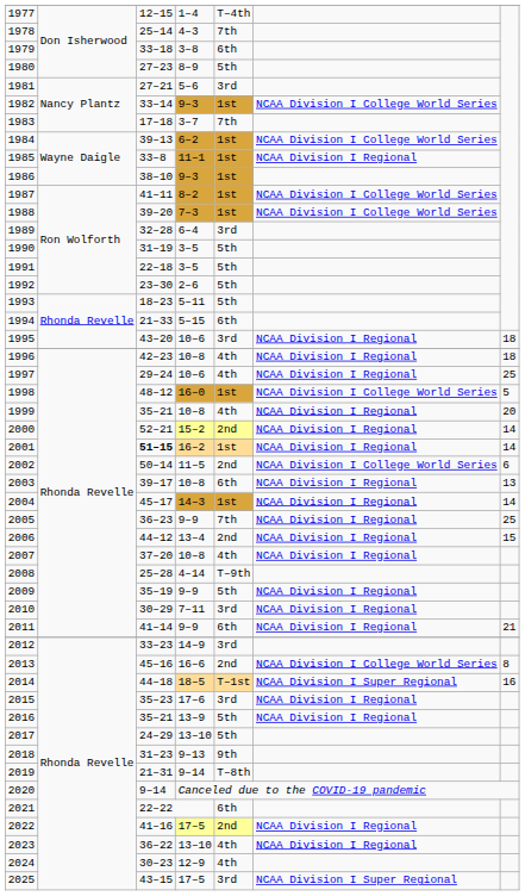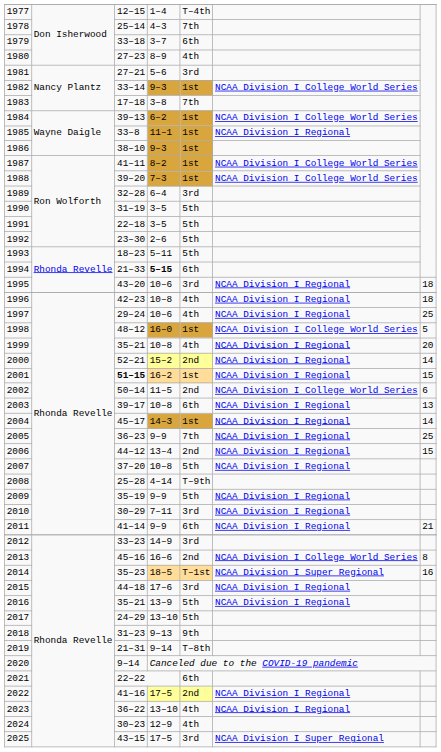 <table class=wikitable style="font-size: 95%">
 <tr>
 </tr>
 <tr>
 </tr>
 <tr>
 <td>1977</td>
 <td rowspan=4>Don Isherwood</td>
 <td>12–15</td>
 <td>1–4</td>
 <td>T–4th</td>
 <td></td>
 <td rowspan=18></td>
 </tr>
 <tr>
 <td>1978</td>
 <td>25–14</td>
 <td>4–3</td>
 <td>7th</td>
 <td></td>
 </tr>
 <tr>
 <td>1979</td>
 <td>33–18</td>
-<td>3–8</td>
+<td>3–7</td>
 <td>6th</td>
 <td></td>
 </tr>
 <tr>
 <td>1980</td>
 <td>27–23</td>
 <td>8–9</td>
-<td>5th</td>
+<td>4th</td>
 <td></td>
 </tr>
 <tr>
 <td>1981</td>
 <td rowspan=3>Nancy Plantz</td>
 <td>27–21</td>
 <td>5–6</td>
 <td>3rd</td>
 <td></td>
 </tr>
 <tr>
 <td>1982</td>
 <td>33–14</td>
 <td bgcolor=d9a53d>9–3</td>
 <td bgcolor=d9a53d>1st</td>
 <td><a href='#'>NCAA Division I College World Series</a></td>
 </tr>
 <tr>
 <td>1983</td>
 <td>17–18</td>
-<td>3–7</td>
+<td>3–8</td>
 <td>7th</td>
 <td></td>
 </tr>
 <tr>
 <td>1984</td>
 <td rowspan=3>Wayne Daigle</td>
 <td>39–13</td>
 <td bgcolor=d9a53d>6–2</td>
 <td bgcolor=d9a53d>1st</td>
 <td><a href='#'>NCAA Division I College World Series</a></td>
 </tr>
 <tr>
 <td>1985</td>
 <td>33–8</td>
 <td bgcolor=d9a53d>11–1</td>
 <td bgcolor=d9a53d>1st</td>
 <td><a href='#'>NCAA Division I Regional</a></td>
 </tr>
 <tr>
 <td>1986</td>
 <td>38–10</td>
 <td bgcolor=d9a53d>9–3</td>
 <td bgcolor=d9a53d>1st</td>
 <td></td>
 </tr>
 <tr>
 <td>1987</td>
 <td rowspan=6>Ron Wolforth</td>
 <td>41–11</td>
 <td bgcolor=d9a53d>8–2</td>
 <td bgcolor=d9a53d>1st</td>
 <td><a href='#'>NCAA Division I College World Series</a></td>
 </tr>
 <tr>
 <td>1988</td>
 <td>39–20</td>
 <td bgcolor=d9a53d>7–3</td>
 <td bgcolor=d9a53d>1st</td>
 <td><a href='#'>NCAA Division I College World Series</a></td>
 </tr>
 <tr>
 <td>1989</td>
 <td>32–28</td>
 <td>6–4</td>
 <td>3rd</td>
 <td></td>
 </tr>
 <tr>
 <td>1990</td>
 <td>31–19</td>
 <td>3–5</td>
 <td>5th</td>
 <td></td>
 </tr>
 <tr>
 <td>1991</td>
 <td>22–18</td>
 <td>3–5</td>
 <td>5th</td>
 <td></td>
 </tr>
 <tr>
 <td>1992</td>
 <td>23–30</td>
 <td>2–6</td>
 <td>5th</td>
 <td></td>
 </tr>
 <tr>
 <td>1993</td>
 <td rowspan=3><a href='#'>Rhonda Revelle</a></td>
 <td>18–23</td>
 <td>5–11</td>
 <td>5th</td>
 <td></td>
 </tr>
 <tr>
 <td>1994</td>
 <td>21–33</td>
-<td>5–15</td>
+<td><strong>5–15</strong></td>
 <td>6th</td>
 <td></td>
 </tr>
 <tr>
 <td>1995</td>
 <td>43–20</td>
 <td>10–6</td>
 <td>3rd</td>
 <td><a href='#'>NCAA Division I Regional</a></td>
 <td>18</td>
 </tr>
 <tr>
 </tr>
 <tr>
 <td>1996</td>
 <td rowspan=16>Rhonda Revelle</td>
 <td>42–23</td>
 <td>10–8</td>
 <td>4th</td>
 <td><a href='#'>NCAA Division I Regional</a></td>
 <td>18</td>
 </tr>
 <tr>
 <td>1997</td>
 <td>29–24</td>
 <td>10–6</td>
 <td>4th</td>
 <td><a href='#'>NCAA Division I Regional</a></td>
 <td>25</td>
 </tr>
 <tr>
 <td>1998</td>
 <td>48–12</td>
 <td bgcolor=d9a53d>16–0</td>
 <td bgcolor=d9a53d>1st</td>
 <td><a href='#'>NCAA Division I College World Series</a></td>
 <td>5</td>
 </tr>
 <tr>
 <td>1999</td>
 <td>35–21</td>
 <td>10–8</td>
 <td>4th</td>
 <td><a href='#'>NCAA Division I Regional</a></td>
 <td>20</td>
 </tr>
 <tr>
 <td>2000</td>
 <td>52–21</td>
 <td bgcolor=ffff99>15–2</td>
 <td bgcolor=ffff99>2nd</td>
 <td><a href='#'>NCAA Division I Regional</a></td>
 <td>14</td>
 </tr>
 <tr>
 <td>2001</td>
 <td><strong>51–15</strong></td>
 <td bgcolor=ffdd99>16–2</td>
 <td bgcolor=ffdd99>1st</td>
 <td><a href='#'>NCAA Division I Regional</a></td>
-<td>14</td>
+<td>15</td>
 </tr>
 <tr>
 <td>2002</td>
 <td>50–14</td>
 <td>11–5</td>
 <td>2nd</td>
 <td><a href='#'>NCAA Division I College World Series</a></td>
 <td>6</td>
 </tr>
 <tr>
 <td>2003</td>
 <td>39–17</td>
 <td>10–8</td>
 <td>6th</td>
 <td><a href='#'>NCAA Division I Regional</a></td>
 <td>13</td>
 </tr>
 <tr>
 <td>2004</td>
 <td>45–17</td>
 <td bgcolor=d9a53d>14–3</td>
 <td bgcolor=d9a53d>1st</td>
 <td><a href='#'>NCAA Division I Regional</a></td>
 <td>14</td>
 </tr>
 <tr>
 <td>2005</td>
 <td>36–23</td>
 <td>9–9</td>
 <td>7th</td>
 <td><a href='#'>NCAA Division I Regional</a></td>
 <td>25</td>
 </tr>
 <tr>
 <td>2006</td>
 <td>44–12</td>
 <td>13–4</td>
 <td>2nd</td>
 <td><a href='#'>NCAA Division I Regional</a></td>
 <td>15</td>
 </tr>
 <tr>
 <td>2007</td>
 <td>37–20</td>
 <td>10–8</td>
-<td>4th</td>
+<td>5th</td>
 <td><a href='#'>NCAA Division I Regional</a></td>
 <td></td>
 </tr>
 <tr>
 <td>2008</td>
 <td>25–28</td>
 <td>4–14</td>
 <td>T–9th</td>
 <td></td>
 <td></td>
 </tr>
 <tr>
 <td>2009</td>
 <td>35–19</td>
 <td>9–9</td>
 <td>5th</td>
 <td><a href='#'>NCAA Division I Regional</a></td>
 <td></td>
 </tr>
 <tr>
 <td>2010</td>
 <td>30–29</td>
 <td>7–11</td>
 <td>3rd</td>
 <td><a href='#'>NCAA Division I Regional</a></td>
 <td></td>
 </tr>
 <tr>
 <td>2011</td>
 <td>41–14</td>
 <td>9–9</td>
 <td>6th</td>
 <td><a href='#'>NCAA Division I Regional</a></td>
 <td>21</td>
 </tr>
 <tr>
 </tr>
 <tr>
 <td>2012</td>
 <td rowspan=14>Rhonda Revelle</td>
 <td>33–23</td>
 <td>14–9</td>
 <td>3rd</td>
 <td></td>
 <td></td>
 </tr>
 <tr>
 <td>2013</td>
 <td>45–16</td>
 <td>16–6</td>
 <td>2nd</td>
 <td><a href='#'>NCAA Division I College World Series</a></td>
 <td>8</td>
 </tr>
 <tr>
 <td>2014</td>
-<td>44–18</td>
+<td>35–23</td>
 <td bgcolor=ffdd99>18–5</td>
 <td bgcolor=ffdd99>T–1st</td>
 <td><a href='#'>NCAA Division I Super Regional</a></td>
 <td>16</td>
 </tr>
 <tr>
 <td>2015</td>
-<td>35–23</td>
+<td>44–18</td>
 <td>17–6</td>
 <td>3rd</td>
 <td><a href='#'>NCAA Division I Regional</a></td>
 <td></td>
 </tr>
 <tr>
 <td>2016</td>
 <td>35–21</td>
 <td>13–9</td>
 <td>5th</td>
 <td><a href='#'>NCAA Division I Regional</a></td>
 <td></td>
 </tr>
 <tr>
 <td>2017</td>
 <td>24–29</td>
 <td>13–10</td>
 <td>5th</td>
 <td></td>
 <td></td>
 </tr>
 <tr>
 <td>2018</td>
 <td>31–23</td>
 <td>9–13</td>
 <td>9th</td>
 <td></td>
 <td></td>
 </tr>
 <tr>
 <td>2019</td>
 <td>21–31</td>
 <td>9–14</td>
 <td>T–8th</td>
 <td></td>
 <td></td>
 </tr>
 <tr>
 <td>2020</td>
 <td>9–14</td>
 <td colspan=4><em>Canceled due to the <a href='#'>COVID-19 pandemic</a></em></td>
 </tr>
 <tr>
 <td>2021</td>
 <td colspan=2>22–22</td>
 <td>6th</td>
 <td></td>
 </tr>
 <tr>
 <td>2022</td>
 <td>41–16</td>
 <td bgcolor=ffff99>17–5</td>
 <td bgcolor=ffff99>2nd</td>
 <td><a href='#'>NCAA Division I Regional</a></td>
 <td></td>
 </tr>
 <tr>
 <td>2023</td>
 <td>36–22</td>
 <td>13–10</td>
 <td>4th</td>
 <td><a href='#'>NCAA Division I Regional</a></td>
 <td></td>
 </tr>
 <tr>
 <td>2024</td>
 <td>30–23</td>
 <td>12–9</td>
 <td>4th</td>
 <td></td>
 <td></td>
 </tr>
 <tr>
 <td>2025</td>
 <td>43–15</td>
 <td>17–5</td>
 <td>3rd</td>
 <td><a href='#'>NCAA Division I Super Regional</a></td>
 <td></td>
 </tr>
 </table>
